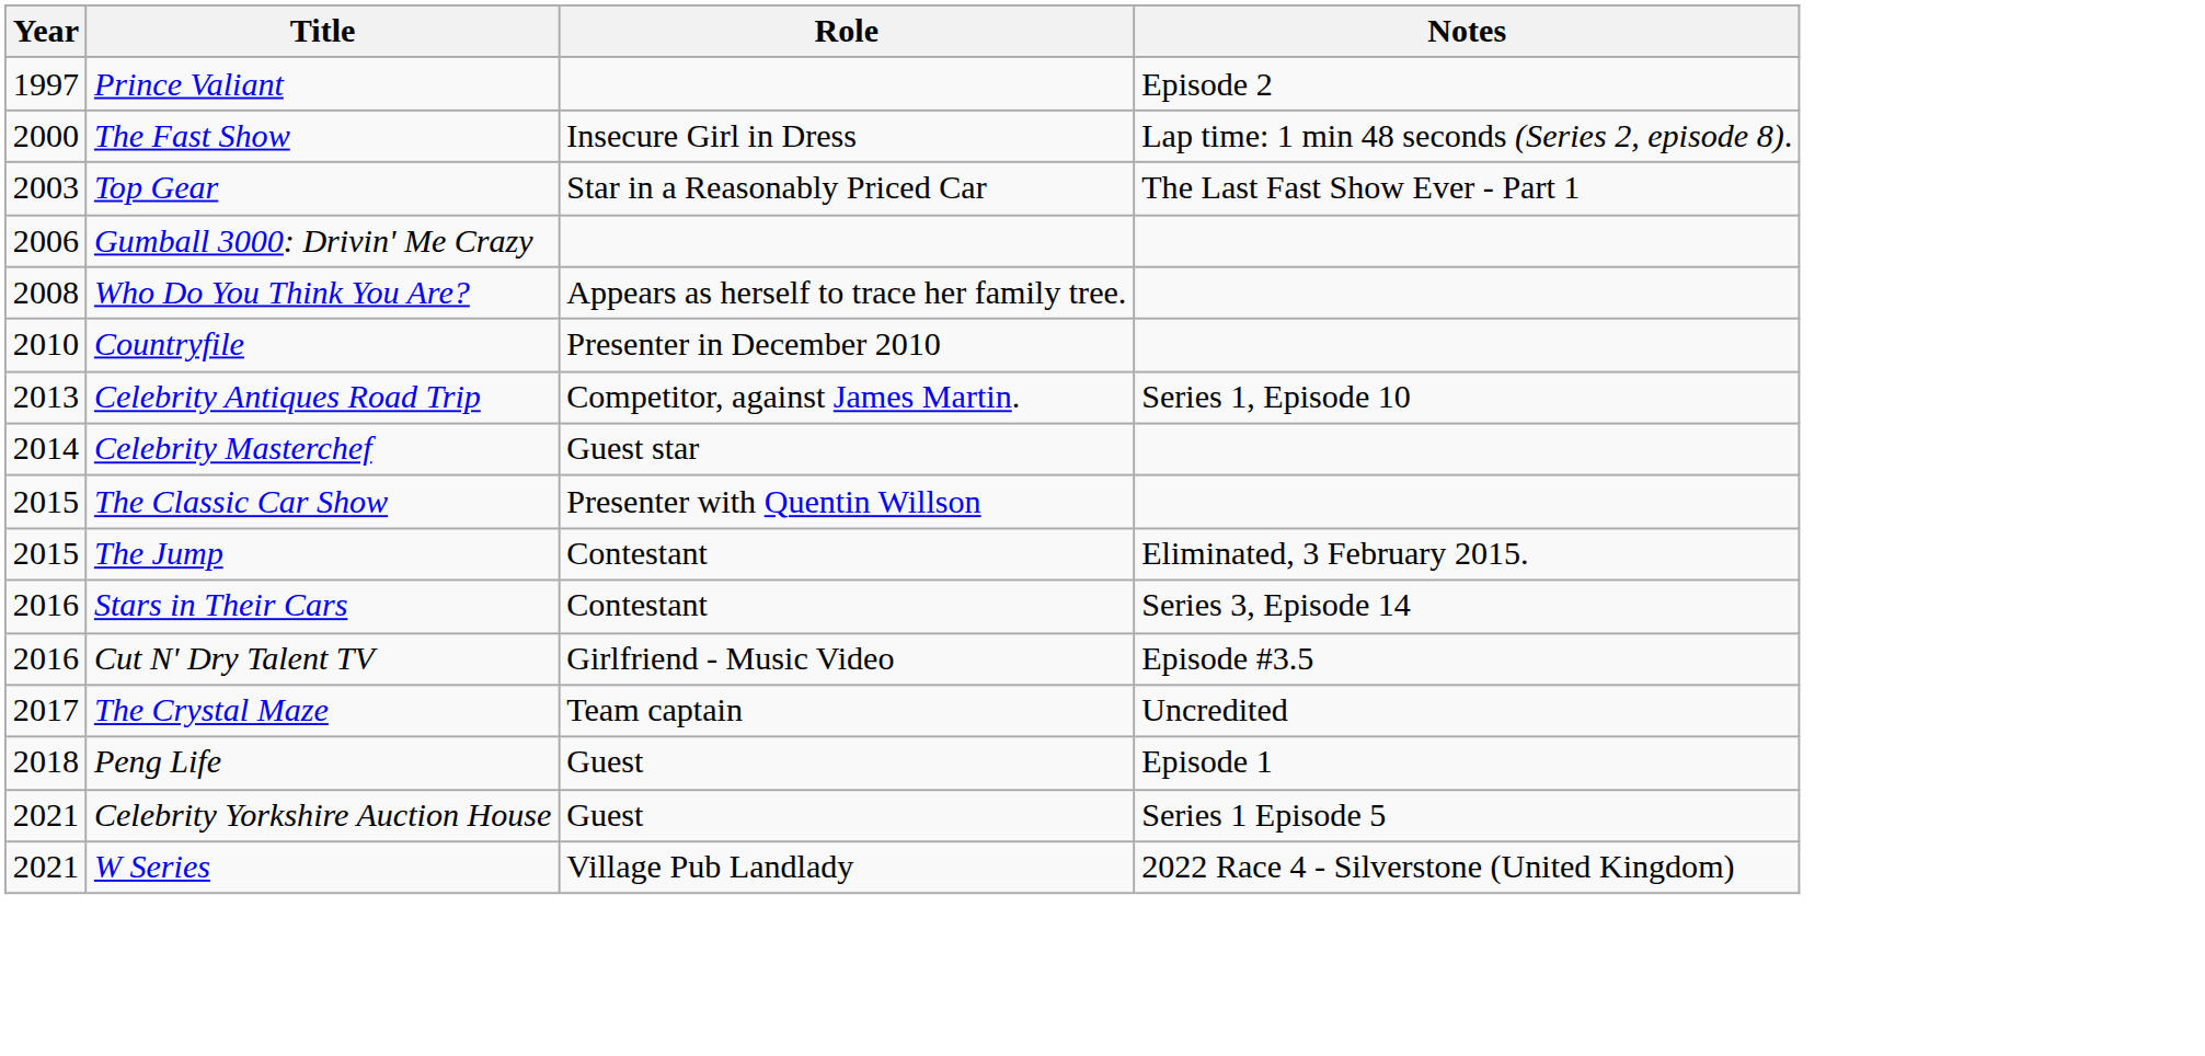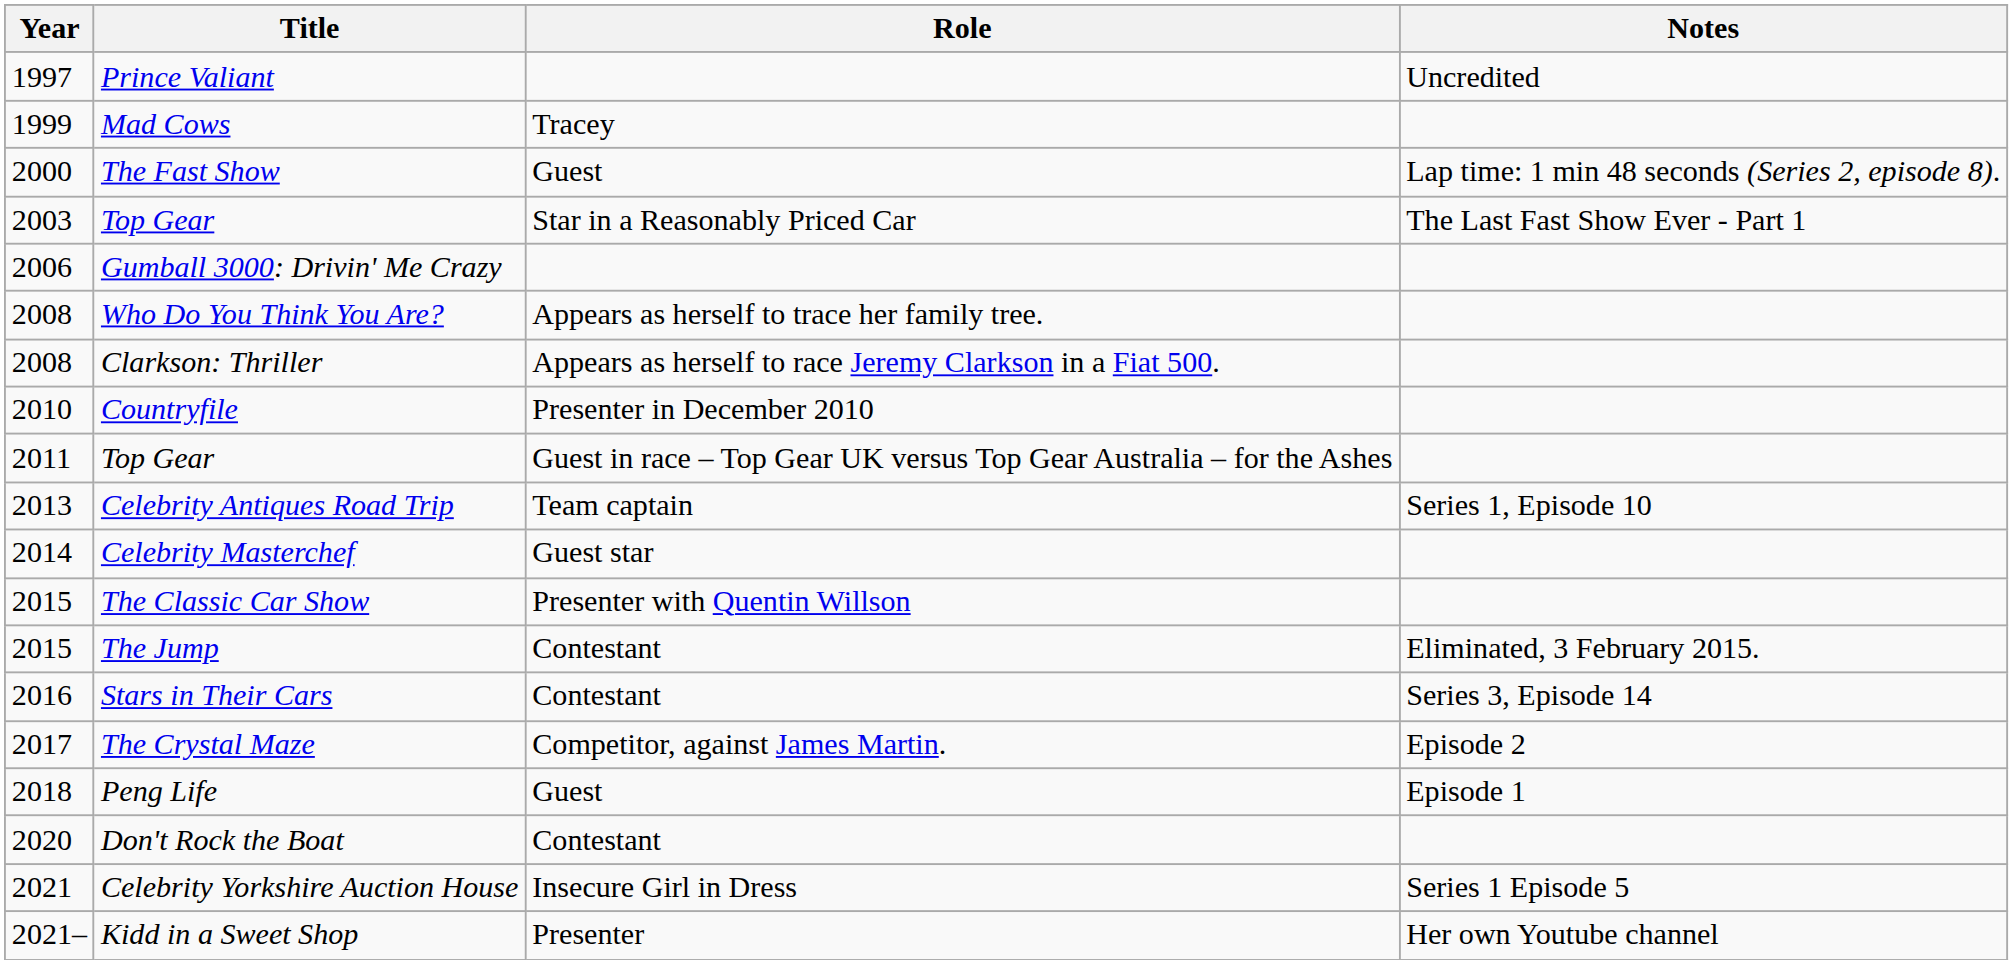 <table class="wikitable">
 <tr>
 <th>Year</th>
 <th>Title</th>
 <th>Role</th>
 <th>Notes</th>
 </tr>
 <tr>
 <td>1997</td>
 <td><em><a href='#'>Prince Valiant</a></em></td>
 <td></td>
-<td>Episode 2</td>
+<td>Uncredited</td>
+</tr>
+<tr>
+<td>1999</td>
+<td><em><a href='#'>Mad Cows</a></em></td>
+<td>Tracey</td>
+<td></td>
 </tr>
 <tr>
 <td>2000</td>
 <td><em><a href='#'>The Fast Show</a></em></td>
-<td>Insecure Girl in Dress</td>
+<td>Guest</td>
 <td>Lap time: 1 min 48 seconds <em>(Series 2, episode 8)</em>.</td>
 </tr>
 <tr>
 <td>2003</td>
 <td><em><a href='#'>Top Gear</a></em></td>
 <td>Star in a Reasonably Priced Car</td>
 <td>The Last Fast Show Ever - Part 1</td>
 </tr>
 <tr>
 <td>2006</td>
 <td><em><a href='#'>Gumball 3000</a>: Drivin' Me Crazy</em></td>
 <td></td>
 <td></td>
 </tr>
 <tr>
 <td>2008</td>
 <td><em><a href='#'>Who Do You Think You Are?</a></em></td>
 <td>Appears as herself to trace her family tree.</td>
 <td></td>
 </tr>
 <tr>
+<td>2008</td>
+<td><em>Clarkson: Thriller</em></td>
+<td>Appears as herself to race <a href='#'>Jeremy Clarkson</a> in a <a href='#'>Fiat 500</a>.</td>
+<td></td>
+</tr>
+<tr>
 <td>2010</td>
 <td><em><a href='#'>Countryfile</a></em></td>
 <td>Presenter in December 2010</td>
 <td></td>
 </tr>
 <tr>
+<td>2011</td>
+<td><em>Top Gear</em></td>
+<td>Guest in race – Top Gear UK versus Top Gear Australia – for the Ashes</td>
+<td></td>
+</tr>
+<tr>
 <td>2013</td>
 <td><em><a href='#'>Celebrity Antiques Road Trip</a></em></td>
-<td>Competitor, against <a href='#'>James Martin</a>.</td>
+<td>Team captain</td>
 <td>Series 1, Episode 10</td>
 </tr>
 <tr>
 <td>2014</td>
 <td><em><a href='#'>Celebrity Masterchef</a></em></td>
 <td>Guest star</td>
 <td></td>
 </tr>
 <tr>
 <td>2015</td>
 <td><em><a href='#'>The Classic Car Show</a></em></td>
 <td>Presenter with <a href='#'>Quentin Willson</a></td>
 <td></td>
 </tr>
 <tr>
 <td>2015</td>
 <td><em><a href='#'>The Jump</a></em></td>
 <td>Contestant</td>
 <td>Eliminated, 3 February 2015.</td>
 </tr>
 <tr>
 <td>2016</td>
 <td><em><a href='#'>Stars in Their Cars</a></em></td>
 <td>Contestant</td>
 <td>Series 3, Episode 14</td>
 </tr>
 <tr>
-<td>2016</td>
-<td><em>Cut N' Dry Talent TV</em></td>
-<td>Girlfriend - Music Video</td>
-<td>Episode #3.5</td>
-</tr>
-<tr>
 <td>2017</td>
 <td><em><a href='#'>The Crystal Maze</a></em></td>
-<td>Team captain</td>
-<td>Uncredited</td>
+<td>Competitor, against <a href='#'>James Martin</a>.</td>
+<td>Episode 2</td>
 </tr>
 <tr>
 <td>2018</td>
 <td><em>Peng Life</em></td>
 <td>Guest</td>
 <td>Episode 1</td>
 </tr>
 <tr>
+<td>2020</td>
+<td><em>Don't Rock the Boat</em></td>
+<td>Contestant</td>
+<td></td>
+</tr>
+<tr>
 <td>2021</td>
 <td><em>Celebrity Yorkshire Auction House</em></td>
-<td>Guest</td>
+<td>Insecure Girl in Dress</td>
 <td>Series 1 Episode 5</td>
 </tr>
 <tr>
-<td>2021</td>
-<td><em><a href='#'>W Series</a></em></td>
-<td>Village Pub Landlady</td>
-<td>2022 Race 4 - Silverstone (United Kingdom)</td>
+<td>2021–</td>
+<td><em>Kidd in a Sweet Shop</em></td>
+<td>Presenter</td>
+<td>Her own Youtube channel</td>
 </tr>
 </table>
